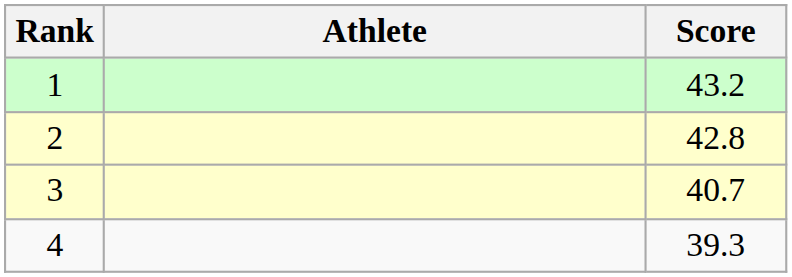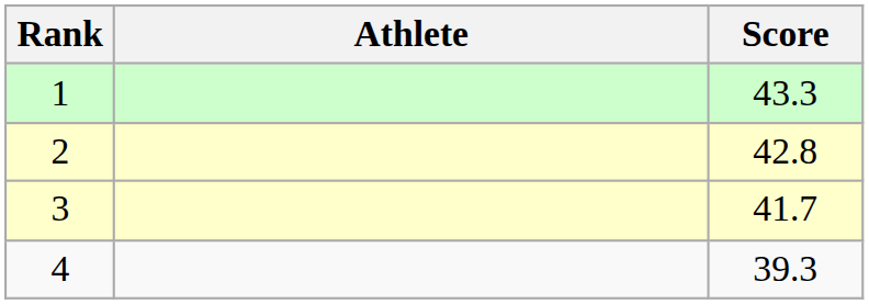 <table class=wikitable style="text-align:center">
 <tr>
 <th width=40>Rank</th>
 <th width=250>Athlete</th>
 <th width=60>Score</th>
 </tr>
 <tr bgcolor="ccffcc">
 <td>1</td>
 <td align=left></td>
-<td>43.2</td>
+<td>43.3</td>
 </tr>
 <tr bgcolor="ffffcc">
 <td>2</td>
 <td align=left></td>
 <td>42.8</td>
 </tr>
 <tr bgcolor="ffffcc">
 <td>3</td>
 <td align=left></td>
-<td>40.7</td>
+<td>41.7</td>
 </tr>
 <tr>
 <td>4</td>
 <td align=left></td>
 <td>39.3</td>
 </tr>
 </table>
